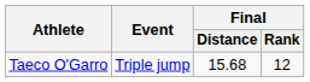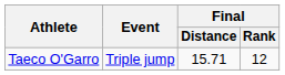 <table class="wikitable" style="font-size:90%; text-align:center">
 <tr>
 <th rowspan=2>Athlete</th>
 <th rowspan=2>Event</th>
 <th colspan=2>Final</th>
 </tr>
 <tr style="font-size:95%">
 <th>Distance</th>
 <th>Rank</th>
 </tr>
 <tr>
 <td align=left><a href='#'>Taeco O'Garro</a></td>
 <td align=left rowspan=1><a href='#'>Triple jump</a></td>
-<td>15.68</td>
+<td>15.71</td>
 <td>12</td>
 </tr>
 </table>
